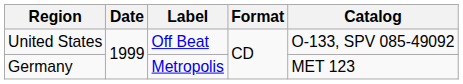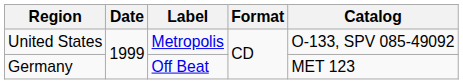 <table class="wikitable">
 <tr>
 <th>Region</th>
 <th>Date</th>
 <th>Label</th>
 <th>Format</th>
 <th>Catalog</th>
 </tr>
 <tr>
 <td>United States</td>
 <td rowspan="2">1999</td>
-<td><a href='#'>Off Beat</a></td>
+<td><a href='#'>Metropolis</a></td>
 <td rowspan="2">CD</td>
 <td>O-133, SPV 085-49092</td>
 </tr>
 <tr>
 <td>Germany</td>
-<td><a href='#'>Metropolis</a></td>
+<td><a href='#'>Off Beat</a></td>
 <td>MET 123</td>
 </tr>
 </table>
